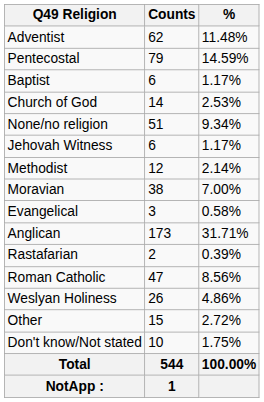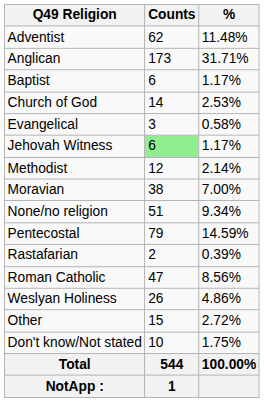 <table class="wikitable sortable">
 <tr>
 <th>Q49 Religion</th>
 <th>Counts</th>
 <th>%</th>
 </tr>
 <tr>
 <td>Adventist</td>
 <td>62</td>
 <td>11.48%</td>
 </tr>
 <tr>
-<td>Pentecostal</td>
-<td>79</td>
-<td>14.59%</td>
+<td>Anglican</td>
+<td>173</td>
+<td>31.71%</td>
 </tr>
 <tr>
 <td>Baptist</td>
 <td>6</td>
 <td>1.17%</td>
 </tr>
 <tr>
 <td>Church of God</td>
 <td>14</td>
 <td>2.53%</td>
 </tr>
 <tr>
-<td>None/no religion</td>
-<td>51</td>
-<td>9.34%</td>
+<td>Evangelical</td>
+<td>3</td>
+<td>0.58%</td>
 </tr>
 <tr>
 <td>Jehovah Witness</td>
-<td>6</td>
+<td style="background: lightgreen;">6</td>
 <td>1.17%</td>
 </tr>
 <tr>
 <td>Methodist</td>
 <td>12</td>
 <td>2.14%</td>
 </tr>
 <tr>
 <td>Moravian</td>
 <td>38</td>
 <td>7.00%</td>
 </tr>
 <tr>
-<td>Evangelical</td>
-<td>3</td>
-<td>0.58%</td>
+<td>None/no religion</td>
+<td>51</td>
+<td>9.34%</td>
 </tr>
 <tr>
-<td>Anglican</td>
-<td>173</td>
-<td>31.71%</td>
+<td>Pentecostal</td>
+<td>79</td>
+<td>14.59%</td>
 </tr>
 <tr>
 <td>Rastafarian</td>
 <td>2</td>
 <td>0.39%</td>
 </tr>
 <tr>
 <td>Roman Catholic</td>
 <td>47</td>
 <td>8.56%</td>
 </tr>
 <tr>
 <td>Weslyan Holiness</td>
 <td>26</td>
 <td>4.86%</td>
 </tr>
 <tr>
 <td>Other</td>
 <td>15</td>
 <td>2.72%</td>
 </tr>
 <tr>
 <td>Don't know/Not stated</td>
 <td>10</td>
 <td>1.75%</td>
 </tr>
 <tr>
 <th>Total</th>
 <th>544</th>
 <th>100.00%</th>
 </tr>
 <tr>
 <th>NotApp :</th>
 <th>1</th>
 <th></th>
 </tr>
 </table>
